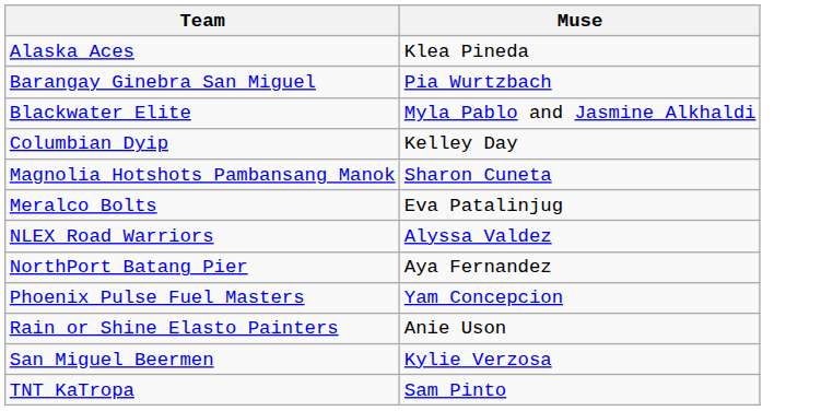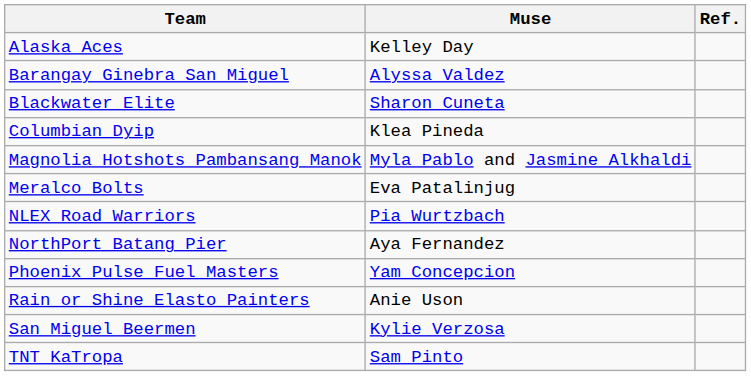 <table class="wikitable sortable sortable">
 <tr>
 <th style= width="50%">Team</th>
 <th style= width="60%">Muse</th>
+<th style= width="10%">Ref.</th>
 </tr>
 <tr>
 <td><a href='#'>Alaska Aces</a></td>
-<td>Klea Pineda</td>
+<td>Kelley Day</td>
+<td></td>
 </tr>
 <tr>
 <td><a href='#'>Barangay Ginebra San Miguel</a></td>
-<td><a href='#'>Pia Wurtzbach</a></td>
+<td><a href='#'>Alyssa Valdez</a></td>
+<td></td>
 </tr>
 <tr>
 <td><a href='#'>Blackwater Elite</a></td>
-<td><a href='#'>Myla Pablo</a> and <a href='#'>Jasmine Alkhaldi</a></td>
+<td><a href='#'>Sharon Cuneta</a></td>
+<td></td>
 </tr>
 <tr>
 <td><a href='#'>Columbian Dyip</a></td>
-<td>Kelley Day</td>
+<td>Klea Pineda</td>
+<td></td>
 </tr>
 <tr>
 <td><a href='#'>Magnolia Hotshots Pambansang Manok</a></td>
-<td><a href='#'>Sharon Cuneta</a></td>
+<td><a href='#'>Myla Pablo</a> and <a href='#'>Jasmine Alkhaldi</a></td>
+<td></td>
 </tr>
 <tr>
 <td><a href='#'>Meralco Bolts</a></td>
 <td>Eva Patalinjug</td>
+<td></td>
 </tr>
 <tr>
 <td><a href='#'>NLEX Road Warriors</a></td>
-<td><a href='#'>Alyssa Valdez</a></td>
+<td><a href='#'>Pia Wurtzbach</a></td>
+<td></td>
 </tr>
 <tr>
 <td><a href='#'>NorthPort Batang Pier</a></td>
 <td>Aya Fernandez</td>
+<td></td>
 </tr>
 <tr>
 <td><a href='#'>Phoenix Pulse Fuel Masters</a></td>
 <td><a href='#'>Yam Concepcion</a></td>
+<td></td>
 </tr>
 <tr>
 <td><a href='#'>Rain or Shine Elasto Painters</a></td>
 <td>Anie Uson</td>
+<td></td>
 </tr>
 <tr>
 <td><a href='#'>San Miguel Beermen</a></td>
 <td><a href='#'>Kylie Verzosa</a></td>
+<td></td>
 </tr>
 <tr>
 <td><a href='#'>TNT KaTropa</a></td>
 <td><a href='#'>Sam Pinto</a></td>
+<td></td>
 </tr>
 </table>
